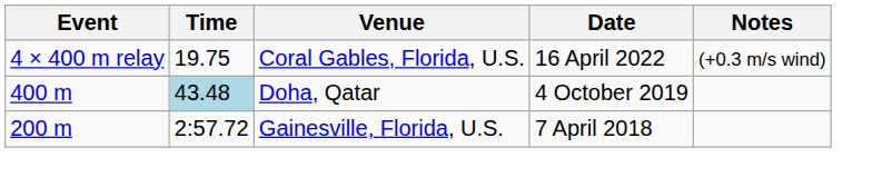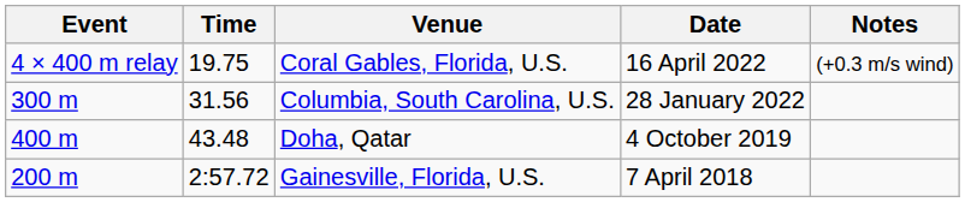 <table class=wikitable>
 <tr>
 <th>Event</th>
 <th>Time</th>
 <th>Venue</th>
 <th>Date</th>
 <th>Notes</th>
 </tr>
 <tr>
 <td><a href='#'>4 × 400&nbsp;m relay</a></td>
 <td>19.75</td>
 <td><a href='#'>Coral Gables, Florida</a>, U.S.</td>
 <td>16 April 2022</td>
 <td><small>(+0.3 m/s wind)</small> </td>
 </tr>
 <tr>
+<td><a href='#'>300&nbsp;m</a></td>
+<td>31.56</td>
+<td><a href='#'>Columbia, South Carolina</a>, U.S.</td>
+<td>28 January 2022</td>
+<td></td>
+</tr>
+<tr>
 <td><a href='#'>400&nbsp;m</a></td>
-<td style="background: lightblue;">43.48</td>
+<td>43.48</td>
 <td><a href='#'>Doha</a>, Qatar</td>
 <td>4 October 2019</td>
 <td></td>
 </tr>
 <tr>
 <td><a href='#'>200&nbsp;m</a></td>
 <td>2:57.72</td>
 <td><a href='#'>Gainesville, Florida</a>, U.S.</td>
 <td>7 April 2018</td>
 <td></td>
 </tr>
 </table>
